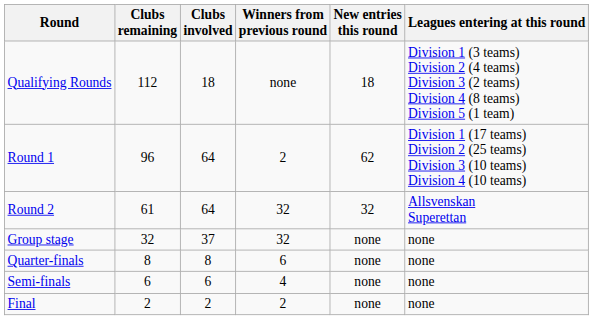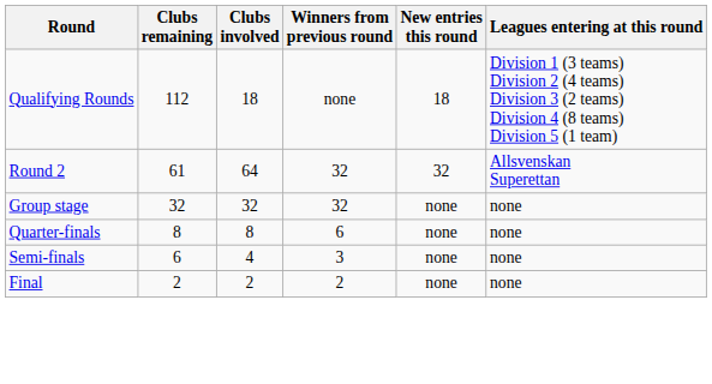 <table class="wikitable">
 <tr>
 <th>Round</th>
 <th>Clubs<br>remaining</th>
 <th>Clubs<br>involved</th>
 <th>Winners from<br>previous round</th>
 <th>New entries<br>this round</th>
 <th>Leagues entering at this round</th>
 </tr>
 <tr>
 <td><a href='#'>Qualifying Rounds</a></td>
 <td style="text-align:center;">112</td>
 <td style="text-align:center;">18</td>
 <td style="text-align:center;">none</td>
 <td style="text-align:center;">18</td>
 <td><a href='#'>Division 1</a> (3 teams)<br><a href='#'>Division 2</a> (4 teams)<br><a href='#'>Division 3</a> (2 teams)<br><a href='#'>Division 4</a> (8 teams)<br><a href='#'>Division 5</a> (1 team)</td>
 </tr>
 <tr>
-<td><a href='#'>Round 1</a></td>
-<td style="text-align:center;">96</td>
-<td style="text-align:center;">64</td>
-<td style="text-align:center;">2</td>
-<td style="text-align:center;">62</td>
-<td><a href='#'>Division 1</a> (17 teams)<br><a href='#'>Division 2</a> (25 teams)<br><a href='#'>Division 3</a> (10 teams)<br><a href='#'>Division 4</a> (10 teams)</td>
-</tr>
-<tr>
 <td><a href='#'>Round 2</a></td>
 <td style="text-align:center;">61</td>
 <td style="text-align:center;">64</td>
 <td style="text-align:center;">32</td>
 <td style="text-align:center;">32</td>
 <td><a href='#'>Allsvenskan</a><br><a href='#'>Superettan</a></td>
 </tr>
 <tr>
 <td><a href='#'>Group stage</a></td>
 <td style="text-align:center;">32</td>
-<td style="text-align:center;">37</td>
+<td style="text-align:center;">32</td>
 <td style="text-align:center;">32</td>
 <td style="text-align:center;">none</td>
 <td>none</td>
 </tr>
 <tr>
 <td><a href='#'>Quarter-finals</a></td>
 <td style="text-align:center;">8</td>
 <td style="text-align:center;">8</td>
 <td style="text-align:center;">6</td>
 <td style="text-align:center;">none</td>
 <td>none</td>
 </tr>
 <tr>
 <td><a href='#'>Semi-finals</a></td>
 <td style="text-align:center;">6</td>
-<td style="text-align:center;">6</td>
 <td style="text-align:center;">4</td>
+<td style="text-align:center;">3</td>
 <td style="text-align:center;">none</td>
 <td>none</td>
 </tr>
 <tr>
 <td><a href='#'>Final</a></td>
 <td style="text-align:center;">2</td>
 <td style="text-align:center;">2</td>
 <td style="text-align:center;">2</td>
 <td style="text-align:center;">none</td>
 <td>none</td>
 </tr>
 </table>
